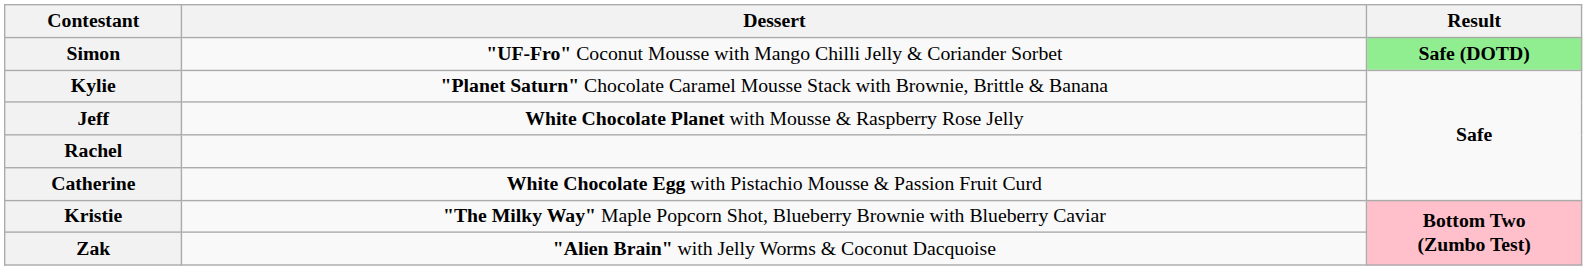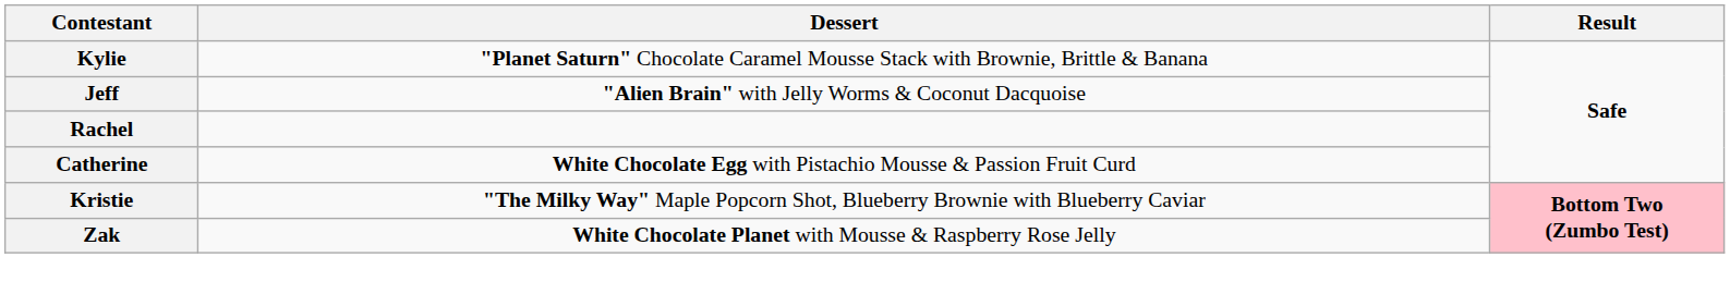 <table class="wikitable plainrowheaders" style="text-align:center; font-size:90%; width:80em;">
 <tr>
 <th>Contestant</th>
 <th>Dessert</th>
 <th>Result</th>
-</tr>
-<tr>
-<th>Simon</th>
-<td><strong>"UF-Fro"</strong> Coconut Mousse with Mango Chilli Jelly & Coriander Sorbet</td>
-<td bgcolor="lightgreen"><strong>Safe (DOTD)</strong></td>
 </tr>
 <tr>
 <th>Kylie</th>
 <td><strong>"Planet Saturn"</strong> Chocolate Caramel Mousse Stack with Brownie, Brittle & Banana</td>
 <td rowspan="4"><strong>Safe</strong></td>
 </tr>
 <tr>
 <th>Jeff</th>
-<td><strong>White Chocolate Planet</strong> with Mousse & Raspberry Rose Jelly</td>
+<td><strong>"Alien Brain"</strong> with Jelly Worms & Coconut Dacquoise</td>
 </tr>
 <tr>
 <th>Rachel</th>
 <td></td>
 </tr>
 <tr>
 <th>Catherine</th>
 <td><strong>White Chocolate Egg</strong> with Pistachio Mousse & Passion Fruit Curd</td>
 </tr>
 <tr>
 <th>Kristie</th>
 <td><strong>"The Milky Way"</strong> Maple Popcorn Shot, Blueberry Brownie with Blueberry Caviar</td>
 <td rowspan="2" bgcolor="pink"><strong>Bottom Two<br>(Zumbo Test)</strong></td>
 </tr>
 <tr>
 <th>Zak</th>
-<td><strong>"Alien Brain"</strong> with Jelly Worms & Coconut Dacquoise</td>
+<td><strong>White Chocolate Planet</strong> with Mousse & Raspberry Rose Jelly</td>
 </tr>
 </table>
